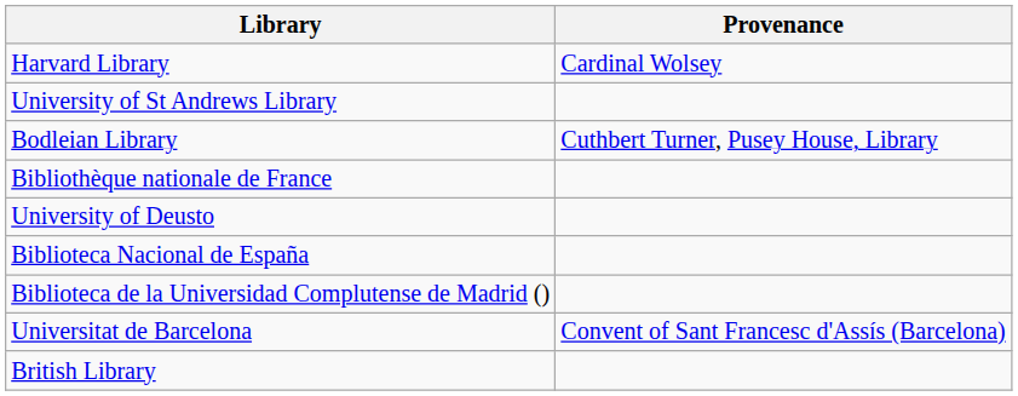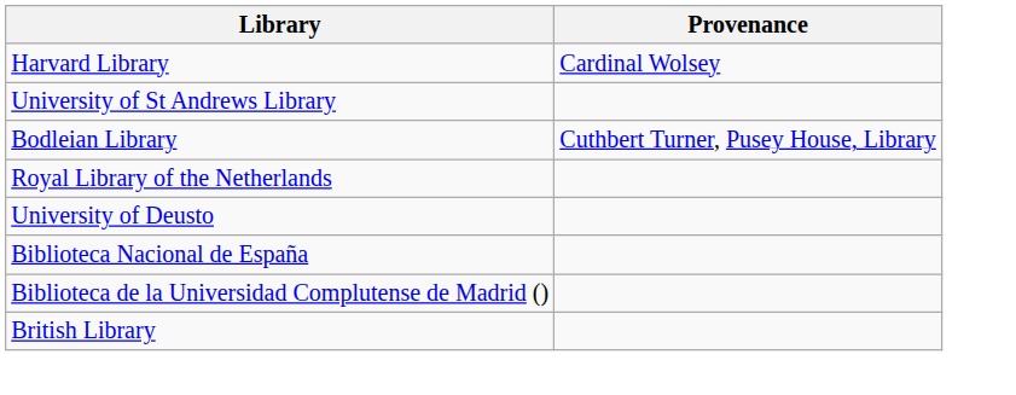 <table class="wikitable">
 <tr>
 <th>Library</th>
 <th>Provenance</th>
 </tr>
 <tr>
 <td><a href='#'>Harvard Library</a></td>
 <td><a href='#'>Cardinal Wolsey</a></td>
 </tr>
 <tr>
 <td><a href='#'>University of St Andrews Library</a></td>
 <td></td>
 </tr>
 <tr>
 <td><a href='#'>Bodleian Library</a></td>
 <td><a href='#'>Cuthbert Turner</a>, <a href='#'>Pusey House, Library</a></td>
 </tr>
 <tr>
-<td><a href='#'>Bibliothèque nationale de France</a></td>
+<td><a href='#'>Royal Library of the Netherlands</a></td>
 <td></td>
 </tr>
 <tr>
 <td><a href='#'>University of Deusto</a></td>
 <td></td>
 </tr>
 <tr>
 <td><a href='#'>Biblioteca Nacional de España</a></td>
 <td></td>
 </tr>
 <tr>
 <td><a href='#'>Biblioteca de la Universidad Complutense de Madrid</a> ()</td>
 <td></td>
 </tr>
 <tr>
-<td><a href='#'>Universitat de Barcelona</a></td>
-<td><a href='#'>Convent of Sant Francesc d'Assís (Barcelona)</a></td>
-</tr>
-<tr>
 <td><a href='#'>British Library</a></td>
 <td></td>
 </tr>
 </table>
